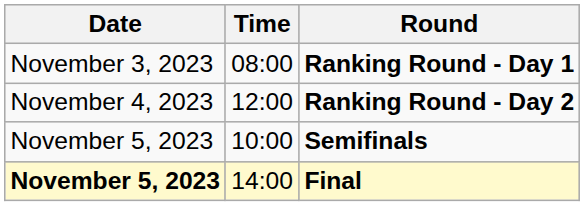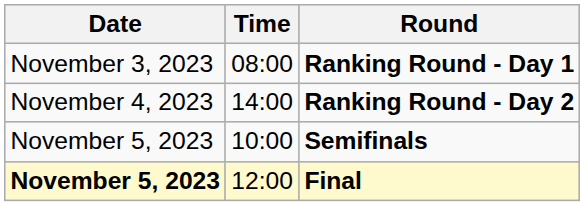 <table class="wikitable">
 <tr>
 <th>Date</th>
 <th>Time</th>
 <th>Round</th>
 </tr>
 <tr>
 <td>November 3, 2023</td>
 <td>08:00</td>
 <td><strong>Ranking Round - Day 1</strong></td>
 </tr>
 <tr>
 <td>November 4, 2023</td>
-<td>12:00</td>
+<td>14:00</td>
 <td><strong>Ranking Round - Day 2</strong></td>
 </tr>
 <tr>
 <td>November 5, 2023</td>
 <td>10:00</td>
 <td><strong>Semifinals</strong></td>
 </tr>
 <tr style=background:lemonchiffon>
 <td><strong>November 5, 2023</strong></td>
-<td>14:00</td>
+<td>12:00</td>
 <td><strong>Final</strong></td>
 </tr>
 </table>
